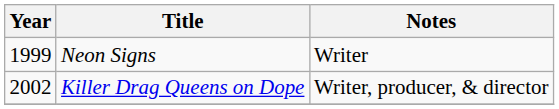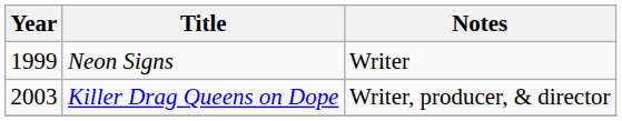 <table class="wikitable">
 <tr>
 <th>Year</th>
 <th>Title</th>
 <th>Notes</th>
 </tr>
 <tr>
 <td>1999</td>
 <td><em>Neon Signs</em></td>
 <td>Writer</td>
 </tr>
 <tr>
-<td>2002</td>
+<td>2003</td>
 <td><em><a href='#'>Killer Drag Queens on Dope</a></em></td>
 <td>Writer, producer, & director</td>
 </tr>
 <tr>
 </tr>
 </table>
